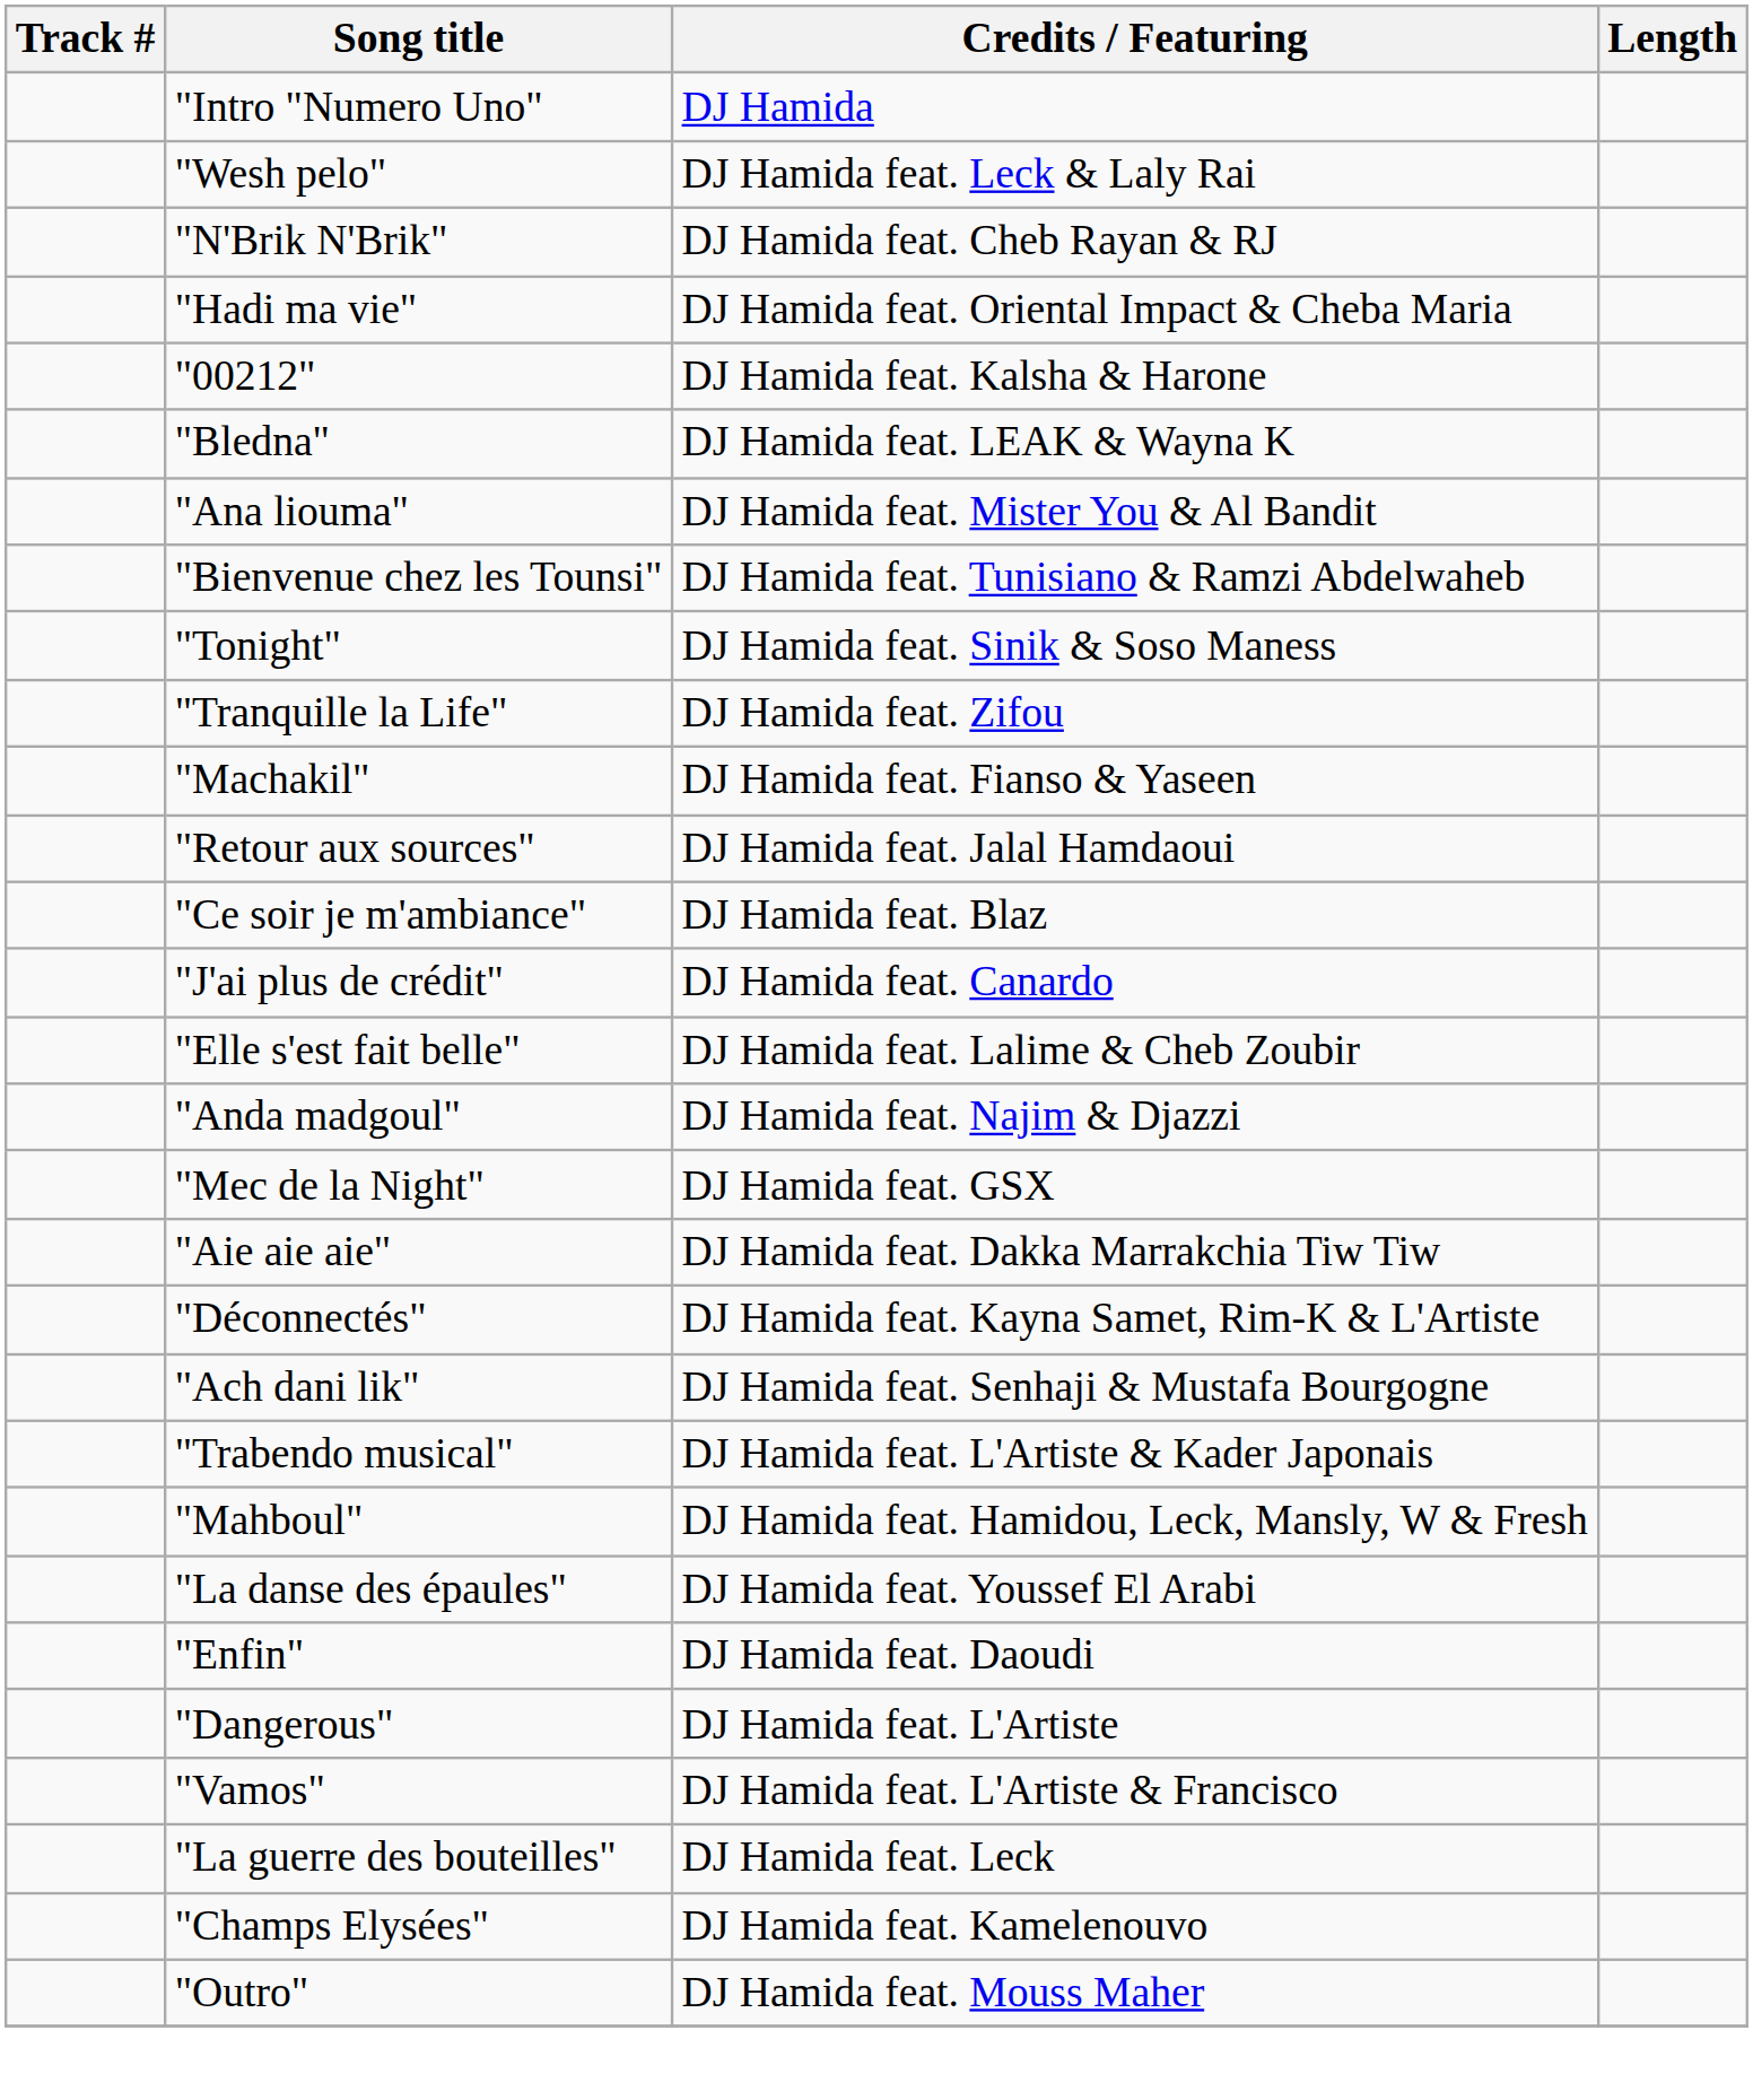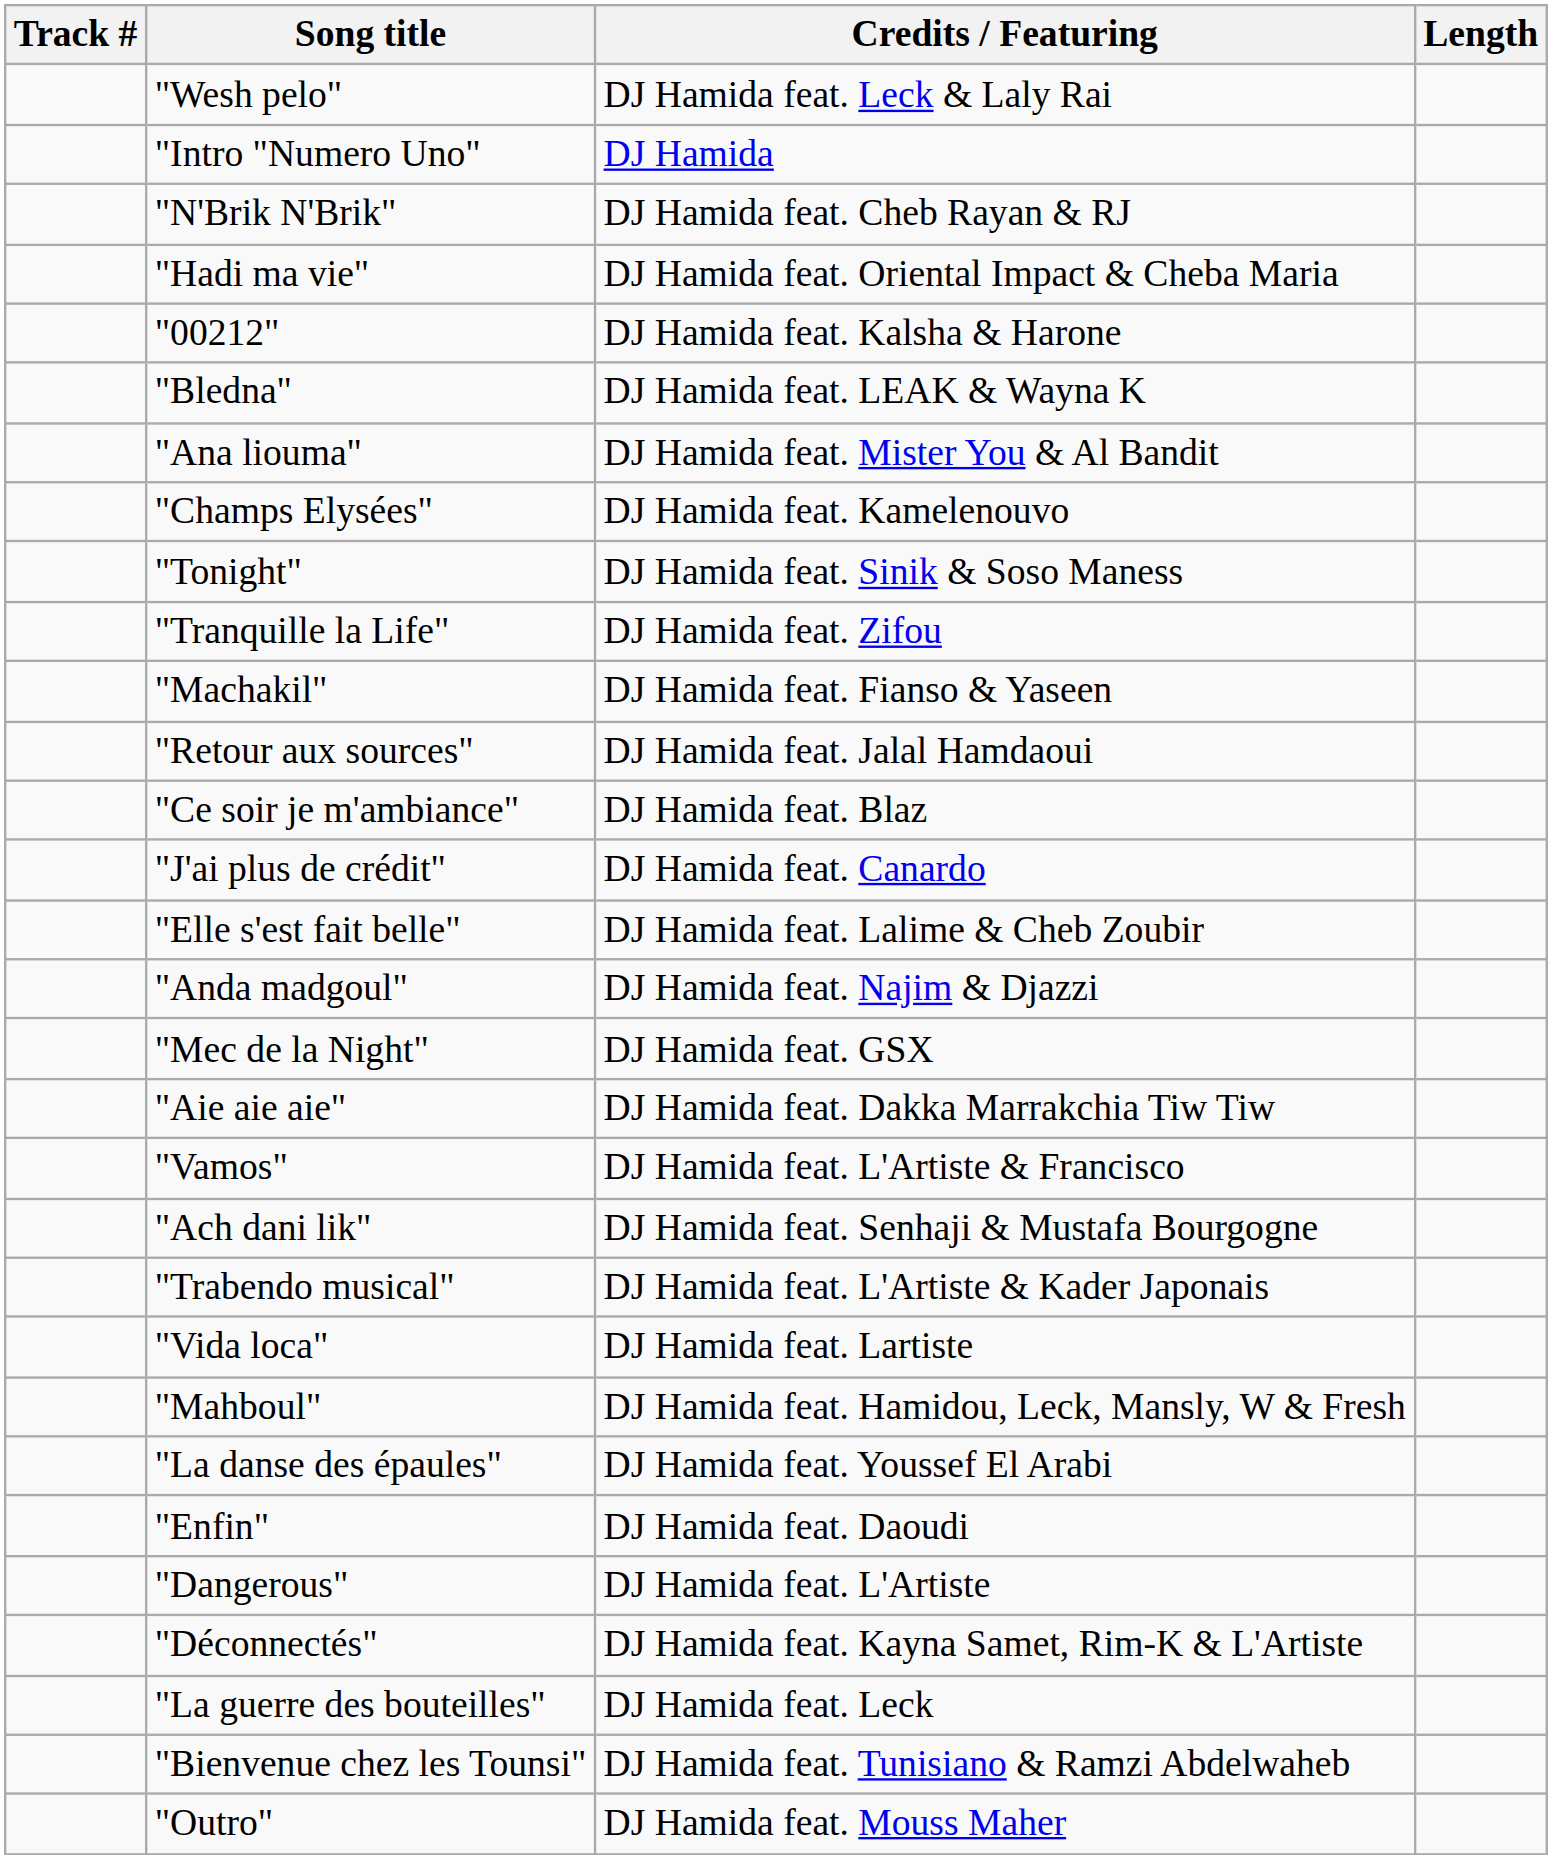 <table class="wikitable">
 <tr>
 <th>Track #</th>
 <th><strong>Song title</strong></th>
 <th><strong>Credits / Featuring</strong></th>
 <th>Length</th>
 </tr>
 <tr>
 <td></td>
-<td>"Intro "Numero Uno"</td>
-<td><a href='#'>DJ Hamida</a></td>
+<td>"Wesh pelo"</td>
+<td>DJ Hamida feat. <a href='#'>Leck</a> & Laly Rai</td>
 <td></td>
 </tr>
 <tr>
 <td></td>
-<td>"Wesh pelo"</td>
-<td>DJ Hamida feat. <a href='#'>Leck</a> & Laly Rai</td>
+<td>"Intro "Numero Uno"</td>
+<td><a href='#'>DJ Hamida</a></td>
 <td></td>
 </tr>
 <tr>
 <td></td>
 <td>"N'Brik N'Brik"</td>
 <td>DJ Hamida feat. Cheb Rayan & RJ</td>
 <td></td>
 </tr>
 <tr>
 <td></td>
 <td>"Hadi ma vie"</td>
 <td>DJ Hamida feat. Oriental Impact & Cheba Maria</td>
 <td></td>
 </tr>
 <tr>
 <td></td>
 <td>"00212"</td>
 <td>DJ Hamida feat. Kalsha & Harone</td>
 <td></td>
 </tr>
 <tr>
 <td></td>
 <td>"Bledna"</td>
 <td>DJ Hamida feat. LEAK & Wayna K</td>
 <td></td>
 </tr>
 <tr>
 <td></td>
 <td>"Ana liouma"</td>
 <td>DJ Hamida feat. <a href='#'>Mister You</a> & Al Bandit</td>
 <td></td>
 </tr>
 <tr>
 <td></td>
-<td>"Bienvenue chez les Tounsi"</td>
-<td>DJ Hamida feat. <a href='#'>Tunisiano</a> & Ramzi Abdelwaheb</td>
+<td>"Champs Elysées"</td>
+<td>DJ Hamida feat. Kamelenouvo</td>
 <td></td>
 </tr>
 <tr>
 <td></td>
 <td>"Tonight"</td>
 <td>DJ Hamida feat. <a href='#'>Sinik</a> & Soso Maness</td>
 <td></td>
 </tr>
 <tr>
 <td></td>
 <td>"Tranquille la Life"</td>
 <td>DJ Hamida feat. <a href='#'>Zifou</a></td>
 <td></td>
 </tr>
 <tr>
 <td></td>
 <td>"Machakil"</td>
 <td>DJ Hamida feat. Fianso & Yaseen</td>
 <td></td>
 </tr>
 <tr>
 <td></td>
 <td>"Retour aux sources"</td>
 <td>DJ Hamida feat. Jalal Hamdaoui</td>
 <td></td>
 </tr>
 <tr>
 <td></td>
 <td>"Ce soir je m'ambiance"</td>
 <td>DJ Hamida feat. Blaz</td>
 <td></td>
 </tr>
 <tr>
 <td></td>
 <td>"J'ai plus de crédit"</td>
 <td>DJ Hamida feat. <a href='#'>Canardo</a></td>
 <td></td>
 </tr>
 <tr>
 <td></td>
 <td>"Elle s'est fait belle"</td>
 <td>DJ Hamida feat. Lalime & Cheb Zoubir</td>
 <td></td>
 </tr>
 <tr>
 <td></td>
 <td>"Anda madgoul"</td>
 <td>DJ Hamida feat. <a href='#'>Najim</a> & Djazzi</td>
 <td></td>
 </tr>
 <tr>
 <td></td>
 <td>"Mec de la Night"</td>
 <td>DJ Hamida feat. GSX</td>
 <td></td>
 </tr>
 <tr>
 <td></td>
 <td>"Aie aie aie"</td>
 <td>DJ Hamida feat. Dakka Marrakchia Tiw Tiw</td>
 <td></td>
 </tr>
 <tr>
 <td></td>
-<td>"Déconnectés"</td>
-<td>DJ Hamida feat. Kayna Samet, Rim-K & L'Artiste</td>
+<td>"Vamos"</td>
+<td>DJ Hamida feat. L'Artiste & Francisco</td>
 <td></td>
 </tr>
 <tr>
 <td></td>
 <td>"Ach dani lik"</td>
 <td>DJ Hamida feat. Senhaji & Mustafa Bourgogne</td>
 <td></td>
 </tr>
 <tr>
 <td></td>
 <td>"Trabendo musical"</td>
 <td>DJ Hamida feat. L'Artiste & Kader Japonais</td>
+<td></td>
+</tr>
+<tr>
+<td></td>
+<td>"Vida loca"</td>
+<td>DJ Hamida feat. Lartiste</td>
 <td></td>
 </tr>
 <tr>
 <td></td>
 <td>"Mahboul"</td>
 <td>DJ Hamida feat. Hamidou, Leck, Mansly, W & Fresh</td>
 <td></td>
 </tr>
 <tr>
 <td></td>
 <td>"La danse des épaules"</td>
 <td>DJ Hamida feat. Youssef El Arabi</td>
 <td></td>
 </tr>
 <tr>
 <td></td>
 <td>"Enfin"</td>
 <td>DJ Hamida feat. Daoudi</td>
 <td></td>
 </tr>
 <tr>
 <td></td>
 <td>"Dangerous"</td>
 <td>DJ Hamida feat. L'Artiste</td>
 <td></td>
 </tr>
 <tr>
 <td></td>
-<td>"Vamos"</td>
-<td>DJ Hamida feat. L'Artiste & Francisco</td>
+<td>"Déconnectés"</td>
+<td>DJ Hamida feat. Kayna Samet, Rim-K & L'Artiste</td>
 <td></td>
 </tr>
 <tr>
 <td></td>
 <td>"La guerre des bouteilles"</td>
 <td>DJ Hamida feat. Leck</td>
 <td></td>
 </tr>
 <tr>
 <td></td>
-<td>"Champs Elysées"</td>
-<td>DJ Hamida feat. Kamelenouvo</td>
+<td>"Bienvenue chez les Tounsi"</td>
+<td>DJ Hamida feat. <a href='#'>Tunisiano</a> & Ramzi Abdelwaheb</td>
 <td></td>
 </tr>
 <tr>
 <td></td>
 <td>"Outro"</td>
 <td>DJ Hamida feat. <a href='#'>Mouss Maher</a></td>
 <td></td>
 </tr>
 <tr>
 </tr>
 </table>
